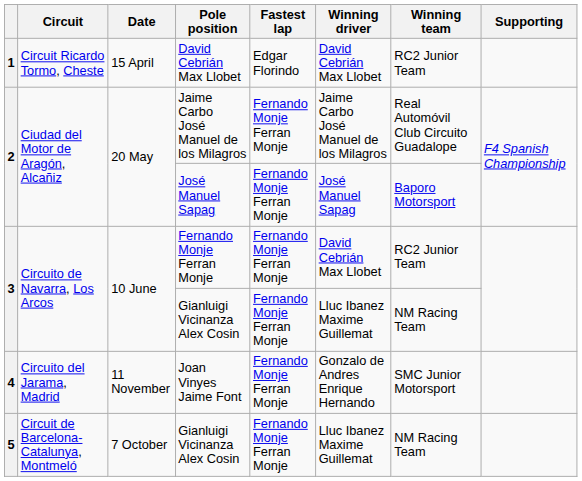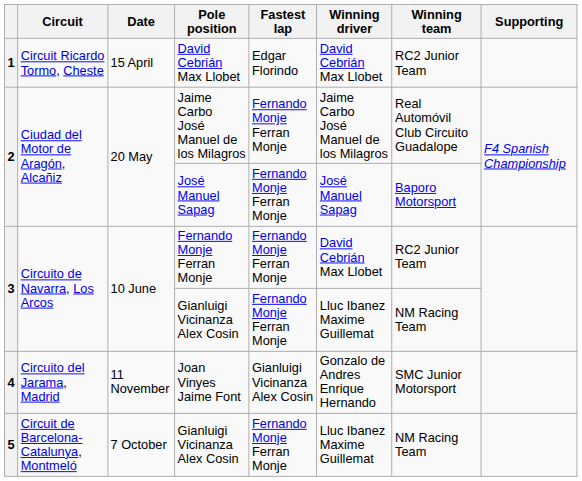 <table class="wikitable" style="font-size: 85%;">
 <tr>
 <th></th>
 <th>Circuit</th>
 <th>Date</th>
 <th>Pole position</th>
 <th>Fastest lap</th>
 <th>Winning driver</th>
 <th>Winning team</th>
 <th>Supporting</th>
 </tr>
 <tr>
 <th>1</th>
 <td> <a href='#'>Circuit Ricardo Tormo</a>, <a href='#'>Cheste</a></td>
 <td>15 April</td>
 <td> <a href='#'>David Cebrián</a><br> Max Llobet</td>
 <td> Edgar Florindo</td>
 <td> <a href='#'>David Cebrián</a><br> Max Llobet</td>
 <td> RC2 Junior Team</td>
 <td></td>
 </tr>
 <tr>
 <th rowspan="2">2</th>
 <td rowspan="2"> <a href='#'>Ciudad del Motor de Aragón</a>, <a href='#'>Alcañiz</a></td>
 <td rowspan="2">20 May</td>
 <td> Jaime Carbo<br> José Manuel de los Milagros</td>
 <td> <a href='#'>Fernando Monje</a><br> Ferran Monje</td>
 <td> Jaime Carbo<br> José Manuel de los Milagros</td>
 <td> Real Automóvil Club Circuito Guadalope</td>
 <td rowspan="2"><a href='#'><em>F4 Spanish Championship</em></a></td>
 </tr>
 <tr>
 <td> <a href='#'>José Manuel Sapag</a></td>
 <td> <a href='#'>Fernando Monje</a><br> Ferran Monje</td>
 <td> <a href='#'>José Manuel Sapag</a></td>
 <td> <a href='#'>Baporo Motorsport</a></td>
 </tr>
 <tr>
 <th rowspan="2">3</th>
 <td rowspan="2"> <a href='#'>Circuito de Navarra</a>, <a href='#'>Los Arcos</a></td>
 <td rowspan="2">10 June</td>
 <td> <a href='#'>Fernando Monje</a><br> Ferran Monje</td>
 <td> <a href='#'>Fernando Monje</a><br> Ferran Monje</td>
 <td> <a href='#'>David Cebrián</a><br> Max Llobet</td>
 <td> RC2 Junior Team</td>
 <td rowspan="2"></td>
 </tr>
 <tr>
 <td> Gianluigi Vicinanza<br> Alex Cosin</td>
 <td> <a href='#'>Fernando Monje</a><br> Ferran Monje</td>
 <td> Lluc Ibanez<br> Maxime Guillemat</td>
 <td> NM Racing Team</td>
 </tr>
 <tr>
 <th>4</th>
 <td> <a href='#'>Circuito del Jarama</a>, <a href='#'>Madrid</a></td>
 <td>11 November</td>
 <td> Joan Vinyes<br> Jaime Font</td>
-<td> <a href='#'>Fernando Monje</a><br> Ferran Monje</td>
+<td> Gianluigi Vicinanza<br> Alex Cosin</td>
 <td> Gonzalo de Andres<br> Enrique Hernando</td>
 <td> SMC Junior Motorsport</td>
 <td></td>
 </tr>
 <tr>
 <th>5</th>
 <td> <a href='#'>Circuit de Barcelona-Catalunya</a>, <a href='#'>Montmeló</a></td>
 <td>7 October</td>
 <td> Gianluigi Vicinanza<br> Alex Cosin</td>
 <td> <a href='#'>Fernando Monje</a><br> Ferran Monje</td>
 <td> Lluc Ibanez<br> Maxime Guillemat</td>
 <td> NM Racing Team</td>
 <td></td>
 </tr>
 </table>
